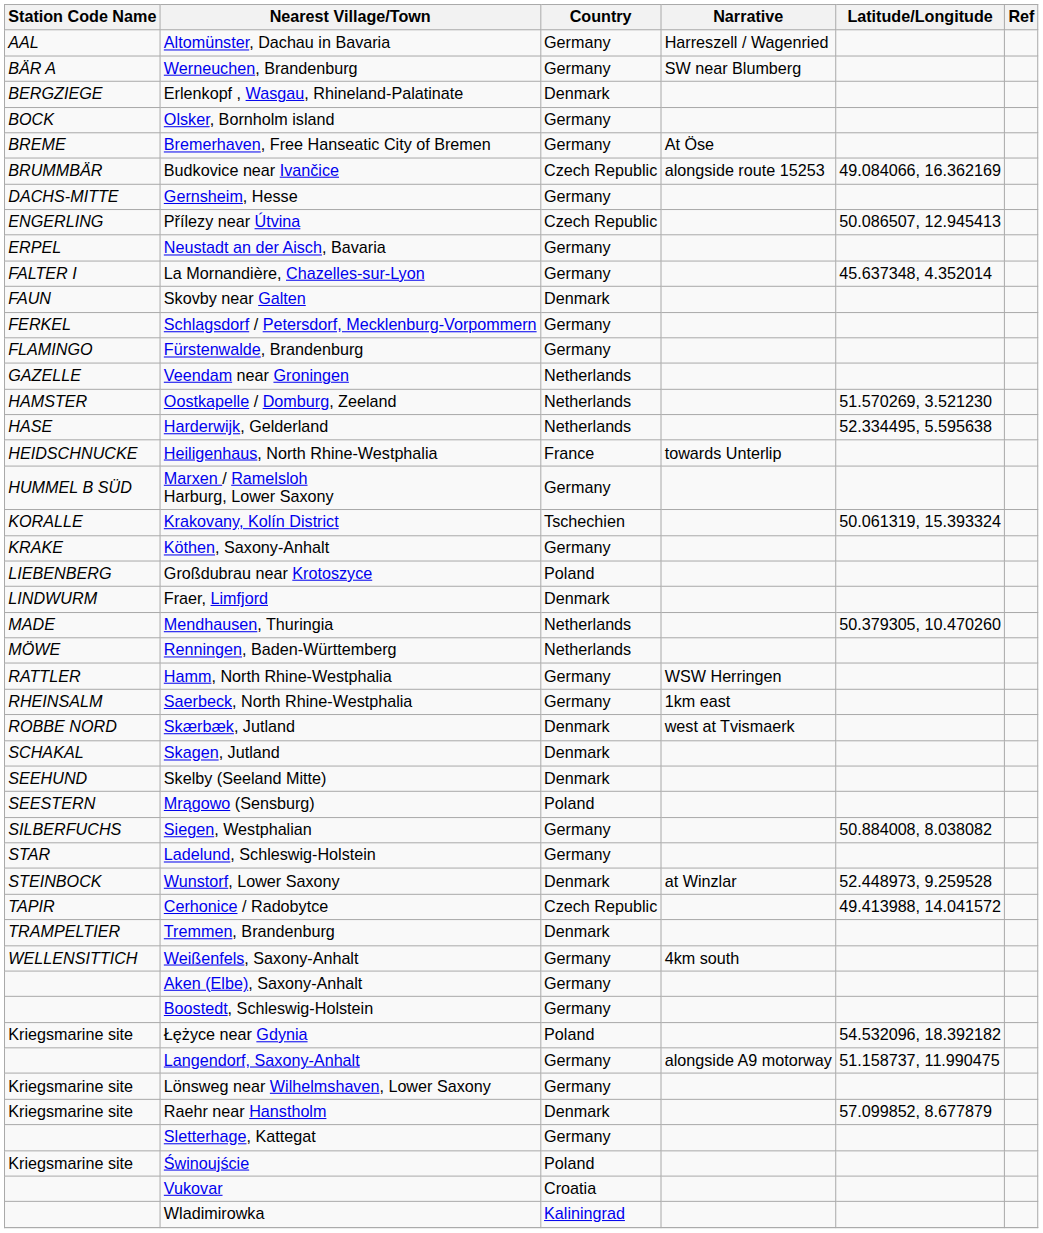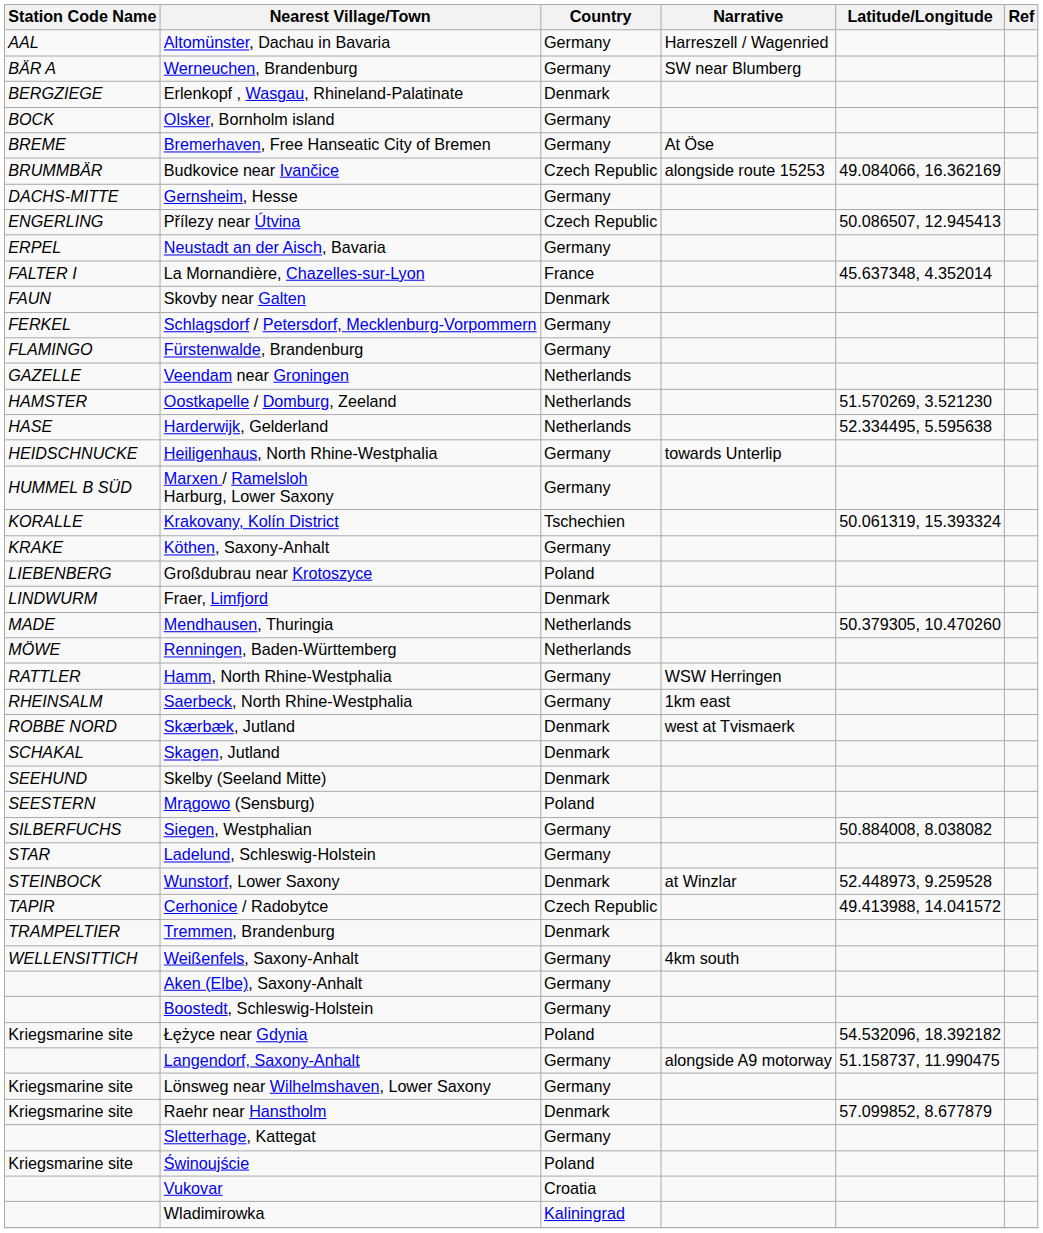 <table class="wikitable sortable">
 <tr>
 <th>Station Code Name</th>
 <th>Nearest Village/Town</th>
 <th>Country</th>
 <th class="unsortable">Narrative</th>
 <th>Latitude/Longitude</th>
 <th class="unsortable">Ref</th>
 </tr>
 <tr>
 <td><em>AAL</em></td>
 <td><a href='#'>Altomünster</a>, Dachau in Bavaria</td>
 <td>Germany</td>
 <td>Harreszell / Wagenried</td>
 <td></td>
 <td></td>
 </tr>
 <tr>
 <td><em>BÄR A</em></td>
 <td><a href='#'>Werneuchen</a>, Brandenburg</td>
 <td>Germany</td>
 <td>SW near Blumberg</td>
 <td></td>
 <td></td>
 </tr>
 <tr>
 <td><em>BERGZIEGE</em></td>
 <td>Erlenkopf , <a href='#'>Wasgau</a>,  Rhineland-Palatinate</td>
 <td>Denmark</td>
 <td></td>
 <td></td>
 <td></td>
 </tr>
 <tr>
 <td><em>BOCK</em></td>
 <td><a href='#'>Olsker</a>,  Bornholm island</td>
 <td>Germany</td>
 <td></td>
 <td></td>
 <td> </td>
 </tr>
 <tr>
 <td><em>BREME</em></td>
 <td><a href='#'>Bremerhaven</a>, Free Hanseatic City of Bremen</td>
 <td>Germany</td>
 <td>At Öse</td>
 <td></td>
 <td></td>
 </tr>
 <tr>
 <td><em>BRUMMBÄR</em></td>
 <td>Budkovice near <a href='#'>Ivančice</a></td>
 <td>Czech Republic</td>
 <td>alongside route 15253</td>
 <td>49.084066, 16.362169</td>
 <td> </td>
 </tr>
 <tr>
 <td><em>DACHS-MITTE</em></td>
 <td><a href='#'>Gernsheim</a>, Hesse</td>
 <td>Germany</td>
 <td></td>
 <td></td>
 <td></td>
 </tr>
 <tr>
 <td><em>ENGERLING</em></td>
 <td>Přílezy near <a href='#'>Útvina</a></td>
 <td>Czech Republic</td>
 <td></td>
 <td>50.086507, 12.945413</td>
 <td></td>
 </tr>
 <tr>
 <td><em>ERPEL</em></td>
 <td><a href='#'>Neustadt an der Aisch</a>, Bavaria</td>
 <td>Germany</td>
 <td></td>
 <td></td>
 <td></td>
 </tr>
 <tr>
 <td><em>FALTER I</em></td>
 <td>La Mornandière, <a href='#'>Chazelles-sur-Lyon</a></td>
-<td>Germany</td>
+<td>France</td>
 <td></td>
 <td>45.637348, 4.352014</td>
 <td> </td>
 </tr>
 <tr>
 <td><em>FAUN</em></td>
 <td>Skovby near <a href='#'>Galten</a></td>
 <td>Denmark</td>
 <td></td>
 <td></td>
 <td> </td>
 </tr>
 <tr>
 <td><em>FERKEL</em></td>
 <td><a href='#'>Schlagsdorf</a> / <a href='#'>Petersdorf, Mecklenburg-Vorpommern</a></td>
 <td>Germany</td>
 <td></td>
 <td></td>
 <td></td>
 </tr>
 <tr>
 <td><em>FLAMINGO</em></td>
 <td><a href='#'>Fürstenwalde</a>,  Brandenburg</td>
 <td>Germany</td>
 <td></td>
 <td></td>
 <td></td>
 </tr>
 <tr>
 <td><em>GAZELLE</em></td>
 <td><a href='#'>Veendam</a> near <a href='#'>Groningen</a></td>
 <td>Netherlands</td>
 <td></td>
 <td></td>
 <td></td>
 </tr>
 <tr>
 <td><em>HAMSTER</em></td>
 <td><a href='#'>Oostkapelle</a> / <a href='#'>Domburg</a>, Zeeland</td>
 <td>Netherlands</td>
 <td></td>
 <td>51.570269, 3.521230</td>
 <td></td>
 </tr>
 <tr>
 <td><em>HASE</em></td>
 <td><a href='#'>Harderwijk</a>, Gelderland</td>
 <td>Netherlands</td>
 <td></td>
 <td>52.334495, 5.595638</td>
 <td></td>
 </tr>
 <tr>
 <td><em>HEIDSCHNUCKE</em></td>
 <td><a href='#'>Heiligenhaus</a>, North Rhine-Westphalia</td>
-<td>France</td>
+<td>Germany</td>
 <td>towards Unterlip</td>
 <td></td>
 <td></td>
 </tr>
 <tr>
 <td><em>HUMMEL B SÜD</em></td>
 <td><a href='#'>Marxen </a> / <a href='#'>Ramelsloh</a> <br> Harburg, Lower Saxony</td>
 <td>Germany</td>
 <td></td>
 <td></td>
 <td></td>
 </tr>
 <tr>
 <td><em>KORALLE</em></td>
 <td><a href='#'>Krakovany, Kolín District</a></td>
 <td>Tschechien</td>
 <td></td>
 <td>50.061319, 15.393324</td>
 <td></td>
 </tr>
 <tr>
 <td><em>KRAKE</em></td>
 <td><a href='#'>Köthen</a>, Saxony-Anhalt</td>
 <td>Germany</td>
 <td></td>
 <td></td>
 <td></td>
 </tr>
 <tr>
 <td><em>LIEBENBERG</em></td>
 <td>Großdubrau near <a href='#'>Krotoszyce</a></td>
 <td>Poland</td>
 <td></td>
 <td></td>
 <td> </td>
 </tr>
 <tr>
 <td><em>LINDWURM</em></td>
 <td>Fraer, <a href='#'>Limfjord</a></td>
 <td>Denmark</td>
 <td></td>
 <td></td>
 <td></td>
 </tr>
 <tr>
 <td><em>MADE</em></td>
 <td><a href='#'>Mendhausen</a>, Thuringia</td>
 <td>Netherlands</td>
 <td></td>
 <td>50.379305, 10.470260</td>
 <td></td>
 </tr>
 <tr>
 <td><em>MÖWE</em></td>
 <td><a href='#'>Renningen</a>, Baden-Württemberg</td>
 <td>Netherlands</td>
 <td></td>
 <td></td>
 <td></td>
 </tr>
 <tr>
 <td><em>RATTLER</em></td>
 <td><a href='#'>Hamm</a>, North Rhine-Westphalia</td>
 <td>Germany</td>
 <td>WSW Herringen</td>
 <td></td>
 <td></td>
 </tr>
 <tr>
 <td><em>RHEINSALM</em></td>
 <td><a href='#'>Saerbeck</a>, North Rhine-Westphalia</td>
 <td>Germany</td>
 <td>1km east</td>
 <td></td>
 <td></td>
 </tr>
 <tr>
 <td><em>ROBBE NORD</em></td>
 <td><a href='#'>Skærbæk</a>, Jutland</td>
 <td>Denmark</td>
 <td>west at Tvismaerk</td>
 <td></td>
 <td></td>
 </tr>
 <tr>
 <td><em>SCHAKAL</em></td>
 <td><a href='#'>Skagen</a>, Jutland</td>
 <td>Denmark</td>
 <td></td>
 <td></td>
 <td> </td>
 </tr>
 <tr>
 <td><em>SEEHUND</em></td>
 <td>Skelby (Seeland Mitte)</td>
 <td>Denmark</td>
 <td></td>
 <td></td>
 <td></td>
 </tr>
 <tr>
 <td><em>SEESTERN</em></td>
 <td><a href='#'>Mrągowo</a> (Sensburg)</td>
 <td>Poland</td>
 <td></td>
 <td></td>
 <td></td>
 </tr>
 <tr>
 <td><em>SILBERFUCHS</em></td>
 <td><a href='#'>Siegen</a>,  Westphalian</td>
 <td>Germany</td>
 <td></td>
 <td>50.884008, 8.038082</td>
 <td></td>
 </tr>
 <tr>
 <td><em>STAR</em></td>
 <td><a href='#'>Ladelund</a>,  Schleswig-Holstein</td>
 <td>Germany</td>
 <td></td>
 <td></td>
 <td></td>
 </tr>
 <tr>
 <td><em>STEINBOCK</em></td>
 <td><a href='#'>Wunstorf</a>,  Lower Saxony</td>
 <td>Denmark</td>
 <td>at Winzlar</td>
 <td>52.448973, 9.259528</td>
 <td></td>
 </tr>
 <tr>
 <td><em>TAPIR</em></td>
 <td><a href='#'>Cerhonice</a> / Radobytce</td>
 <td>Czech Republic</td>
 <td></td>
 <td>49.413988, 14.041572</td>
 <td> </td>
 </tr>
 <tr>
 <td><em>TRAMPELTIER</em></td>
 <td><a href='#'>Tremmen</a>,  Brandenburg</td>
 <td>Denmark</td>
 <td></td>
 <td></td>
 <td></td>
 </tr>
 <tr>
 <td><em>WELLENSITTICH</em></td>
 <td><a href='#'>Weißenfels</a>, Saxony-Anhalt</td>
 <td>Germany</td>
 <td>4km south</td>
 <td></td>
 <td></td>
 </tr>
 <tr>
 <td></td>
 <td><a href='#'>Aken (Elbe)</a>, Saxony-Anhalt</td>
 <td>Germany</td>
 <td></td>
 <td></td>
 <td></td>
 </tr>
 <tr>
 <td></td>
 <td><a href='#'>Boostedt</a>, Schleswig-Holstein</td>
 <td>Germany</td>
 <td></td>
 <td></td>
 <td></td>
 </tr>
 <tr>
 <td>Kriegsmarine site</td>
 <td>Łężyce near <a href='#'>Gdynia</a></td>
 <td>Poland</td>
 <td></td>
 <td>54.532096, 18.392182</td>
 <td> </td>
 </tr>
 <tr>
 <td></td>
 <td><a href='#'>Langendorf, Saxony-Anhalt</a></td>
 <td>Germany</td>
 <td>alongside A9 motorway</td>
 <td>51.158737, 11.990475</td>
 <td></td>
 </tr>
 <tr>
 <td>Kriegsmarine site</td>
 <td>Lönsweg near <a href='#'>Wilhelmshaven</a>,  Lower Saxony</td>
 <td>Germany</td>
 <td></td>
 <td></td>
 <td></td>
 </tr>
 <tr>
 <td>Kriegsmarine site</td>
 <td>Raehr near <a href='#'>Hanstholm</a></td>
 <td>Denmark</td>
 <td></td>
 <td>57.099852, 8.677879</td>
 <td> </td>
 </tr>
 <tr>
 <td></td>
 <td><a href='#'>Sletterhage</a>, Kattegat</td>
 <td>Germany</td>
 <td></td>
 <td></td>
 <td></td>
 </tr>
 <tr>
 <td>Kriegsmarine site</td>
 <td><a href='#'>Świnoujście</a></td>
 <td>Poland</td>
 <td></td>
 <td></td>
 <td> </td>
 </tr>
 <tr>
 <td></td>
 <td><a href='#'>Vukovar</a></td>
 <td>Croatia</td>
 <td></td>
 <td></td>
 <td></td>
 </tr>
 <tr>
 <td></td>
 <td>Wladimirowka</td>
 <td><a href='#'>Kaliningrad</a></td>
 <td></td>
 <td></td>
 <td></td>
 </tr>
 <tr>
 </tr>
 </table>
